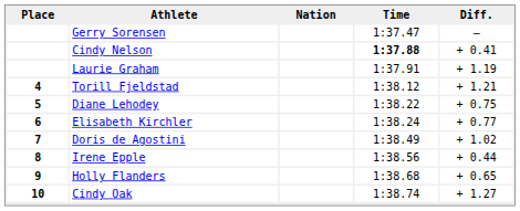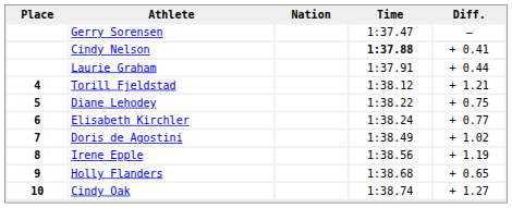 <table style="border-style:solid;border-width:1px;border-color:#808080;background-color:#EFEFEF" cellspacing="2" cellpadding="2" width="600px">
 <tr bgcolor="#EFEFEF">
 <th>Place</th>
 <th>Athlete</th>
 <th>Nation</th>
 <th>Time</th>
 <th>Diff.</th>
 </tr>
 <tr align="center" valign="top" bgcolor="#FFFFFF">
 <th></th>
 <td align="left"><a href='#'>Gerry Sorensen</a></td>
 <td align="left"></td>
 <td>1:37.47</td>
 <td>–</td>
 </tr>
 <tr align="center" valign="top" bgcolor="#FFFFFF">
 <th></th>
 <td align="left"><a href='#'>Cindy Nelson</a></td>
 <td align="left"></td>
 <td><strong>1:37.88</strong></td>
 <td>+ 0.41</td>
 </tr>
 <tr align="center" valign="top" bgcolor="#FFFFFF">
 <th></th>
 <td align="left"><a href='#'>Laurie Graham</a></td>
 <td align="left"></td>
 <td>1:37.91</td>
-<td>+ 1.19</td>
+<td>+ 0.44</td>
 </tr>
 <tr align="center" valign="top" bgcolor="#FFFFFF">
 <th>4</th>
 <td align="left"><a href='#'>Torill Fjeldstad</a></td>
 <td align="left"></td>
 <td>1:38.12</td>
 <td>+ 1.21</td>
 </tr>
 <tr align="center" valign="top" bgcolor="#FFFFFF">
 <th>5</th>
 <td align="left"><a href='#'>Diane Lehodey</a></td>
 <td align="left"></td>
 <td>1:38.22</td>
 <td>+ 0.75</td>
 </tr>
 <tr align="center" valign="top" bgcolor="#FFFFFF">
 <th>6</th>
 <td align="left"><a href='#'>Elisabeth Kirchler</a></td>
 <td align="left"></td>
 <td>1:38.24</td>
 <td>+ 0.77</td>
 </tr>
 <tr align="center" valign="top" bgcolor="#FFFFFF">
 <th>7</th>
 <td align="left"><a href='#'>Doris de Agostini</a></td>
 <td align="left"></td>
 <td>1:38.49</td>
 <td>+ 1.02</td>
 </tr>
 <tr align="center" valign="top" bgcolor="#FFFFFF">
 <th>8</th>
 <td align="left"><a href='#'>Irene Epple</a></td>
 <td align="left"></td>
 <td>1:38.56</td>
-<td>+ 0.44</td>
+<td>+ 1.19</td>
 </tr>
 <tr align="center" valign="top" bgcolor="#FFFFFF">
 <th>9</th>
 <td align="left"><a href='#'>Holly Flanders</a></td>
 <td align="left"></td>
 <td>1:38.68</td>
 <td>+ 0.65</td>
 </tr>
 <tr align="center" valign="top" bgcolor="#FFFFFF">
 <th>10</th>
 <td align="left"><a href='#'>Cindy Oak</a></td>
 <td align="left"></td>
 <td>1:38.74</td>
 <td>+ 1.27</td>
 </tr>
 <tr align="center" valign="top" bgcolor="#FFFFFF">
 </tr>
 </table>
